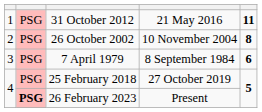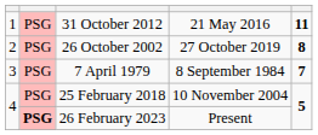 <table class="wikitable plainrowheaders sortable" style="text-align:center">
 <tr>
 <th></th>
 <th></th>
 <th></th>
 <th></th>
 <th></th>
 </tr>
 <tr>
 <td>1</td>
 <td style="background-color:#FFBBBB;">PSG</td>
 <td>31 October 2012</td>
 <td>21 May 2016</td>
 <td><strong>11</strong></td>
 </tr>
 <tr>
 <td>2</td>
 <td style="background-color:#FFBBBB;">PSG</td>
 <td>26 October 2002</td>
-<td>10 November 2004</td>
+<td>27 October 2019</td>
 <td><strong>8</strong></td>
 </tr>
 <tr>
 <td>3</td>
 <td style="background-color:#FFBBBB;">PSG</td>
 <td>7 April 1979</td>
 <td>8 September 1984</td>
-<td><strong>6</strong></td>
+<td><strong>7</strong></td>
 </tr>
 <tr>
 <td rowspan="2">4</td>
 <td style="background-color:#FFBBBB;">PSG</td>
 <td>25 February 2018</td>
-<td>27 October 2019</td>
+<td>10 November 2004</td>
 <td rowspan="2"><strong>5</strong></td>
 </tr>
 <tr>
 <td style="background-color:#FFBBBB;"><strong>PSG</strong></td>
 <td>26 February 2023</td>
 <td>Present</td>
 </tr>
 </table>
